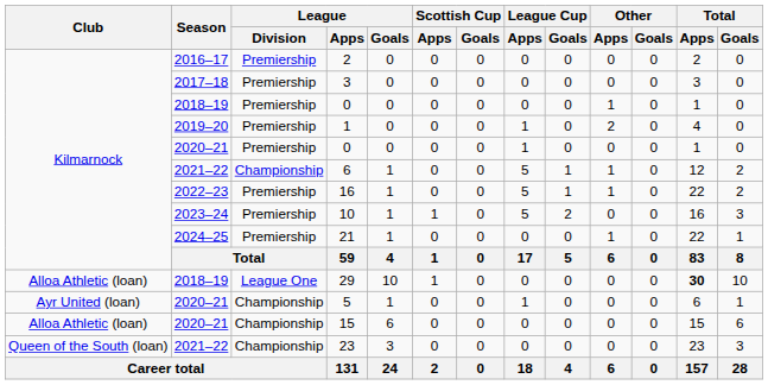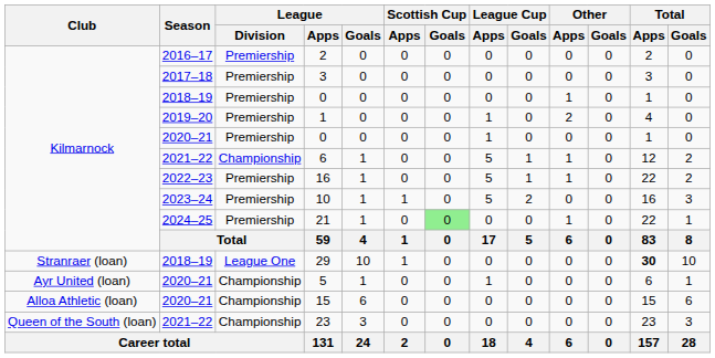 <table class=wikitable style="text-align: center">
 <tr>
 <th rowspan=2>Club</th>
 <th rowspan=2>Season</th>
 <th colspan=3>League</th>
 <th colspan=2>Scottish Cup</th>
 <th colspan=2>League Cup</th>
 <th colspan=2>Other</th>
 <th colspan=2>Total</th>
 </tr>
 <tr>
 <th>Division</th>
 <th>Apps</th>
 <th>Goals</th>
 <th>Apps</th>
 <th>Goals</th>
 <th>Apps</th>
 <th>Goals</th>
 <th>Apps</th>
 <th>Goals</th>
 <th>Apps</th>
 <th>Goals</th>
 </tr>
 <tr>
 <td rowspan=10><a href='#'>Kilmarnock</a></td>
 <td><a href='#'>2016–17</a></td>
 <td><a href='#'>Premiership</a></td>
 <td>2</td>
 <td>0</td>
 <td>0</td>
 <td>0</td>
 <td>0</td>
 <td>0</td>
 <td>0</td>
 <td>0</td>
 <td>2</td>
 <td>0</td>
 </tr>
 <tr>
 <td><a href='#'>2017–18</a></td>
 <td>Premiership</td>
 <td>3</td>
 <td>0</td>
 <td>0</td>
 <td>0</td>
 <td>0</td>
 <td>0</td>
 <td>0</td>
 <td>0</td>
 <td>3</td>
 <td>0</td>
 </tr>
 <tr>
 <td><a href='#'>2018–19</a></td>
 <td>Premiership</td>
 <td>0</td>
 <td>0</td>
 <td>0</td>
 <td>0</td>
 <td>0</td>
 <td>0</td>
 <td>1</td>
 <td>0</td>
 <td>1</td>
 <td>0</td>
 </tr>
 <tr>
 <td><a href='#'>2019–20</a></td>
 <td>Premiership</td>
 <td>1</td>
 <td>0</td>
 <td>0</td>
 <td>0</td>
 <td>1</td>
 <td>0</td>
 <td>2</td>
 <td>0</td>
 <td>4</td>
 <td>0</td>
 </tr>
 <tr>
 <td><a href='#'>2020–21</a></td>
 <td>Premiership</td>
 <td>0</td>
 <td>0</td>
 <td>0</td>
 <td>0</td>
 <td>1</td>
 <td>0</td>
 <td>0</td>
 <td>0</td>
 <td>1</td>
 <td>0</td>
 </tr>
 <tr>
 <td><a href='#'>2021–22</a></td>
 <td><a href='#'>Championship</a></td>
 <td>6</td>
 <td>1</td>
 <td>0</td>
 <td>0</td>
 <td>5</td>
 <td>1</td>
 <td>1</td>
 <td>0</td>
 <td>12</td>
 <td>2</td>
 </tr>
 <tr>
 <td><a href='#'>2022–23</a></td>
 <td>Premiership</td>
 <td>16</td>
 <td>1</td>
 <td>0</td>
 <td>0</td>
 <td>5</td>
 <td>1</td>
 <td>1</td>
 <td>0</td>
 <td>22</td>
 <td>2</td>
 </tr>
 <tr>
 <td><a href='#'>2023–24</a></td>
 <td>Premiership</td>
 <td>10</td>
 <td>1</td>
 <td>1</td>
 <td>0</td>
 <td>5</td>
 <td>2</td>
 <td>0</td>
 <td>0</td>
 <td>16</td>
 <td>3</td>
 </tr>
 <tr>
 <td><a href='#'>2024–25</a></td>
 <td>Premiership</td>
 <td>21</td>
 <td>1</td>
 <td>0</td>
-<td>0</td>
+<td style="background: lightgreen;">0</td>
 <td>0</td>
 <td>0</td>
 <td>1</td>
 <td>0</td>
 <td>22</td>
 <td>1</td>
 </tr>
 <tr>
 <th colspan=2>Total</th>
 <th>59</th>
 <th>4</th>
 <th>1</th>
 <th>0</th>
 <th>17</th>
 <th>5</th>
 <th>6</th>
 <th>0</th>
 <th>83</th>
 <th>8</th>
 </tr>
 <tr>
-<td><a href='#'>Alloa Athletic</a> (loan)</td>
+<td><a href='#'>Stranraer</a> (loan)</td>
 <td><a href='#'>2018–19</a></td>
 <td><a href='#'>League One</a></td>
 <td>29</td>
 <td>10</td>
 <td>1</td>
 <td>0</td>
 <td>0</td>
 <td>0</td>
 <td>0</td>
 <td>0</td>
 <td><strong>30</strong></td>
 <td>10</td>
 </tr>
 <tr>
 <td><a href='#'>Ayr United</a> (loan)</td>
 <td><a href='#'>2020–21</a></td>
 <td>Championship</td>
 <td>5</td>
 <td>1</td>
 <td>0</td>
 <td>0</td>
 <td>1</td>
 <td>0</td>
 <td>0</td>
 <td>0</td>
 <td>6</td>
 <td>1</td>
 </tr>
 <tr>
 <td><a href='#'>Alloa Athletic</a> (loan)</td>
 <td><a href='#'>2020–21</a></td>
 <td>Championship</td>
 <td>15</td>
 <td>6</td>
 <td>0</td>
 <td>0</td>
 <td>0</td>
 <td>0</td>
 <td>0</td>
 <td>0</td>
 <td>15</td>
 <td>6</td>
 </tr>
 <tr>
 <td><a href='#'>Queen of the South</a> (loan)</td>
 <td><a href='#'>2021–22</a></td>
 <td>Championship</td>
 <td>23</td>
 <td>3</td>
 <td>0</td>
 <td>0</td>
 <td>0</td>
 <td>0</td>
 <td>0</td>
 <td>0</td>
 <td>23</td>
 <td>3</td>
 </tr>
 <tr>
 <th colspan=3>Career total</th>
 <th>131</th>
 <th>24</th>
 <th>2</th>
 <th>0</th>
 <th>18</th>
 <th>4</th>
 <th>6</th>
 <th>0</th>
 <th>157</th>
 <th>28</th>
 </tr>
 </table>
